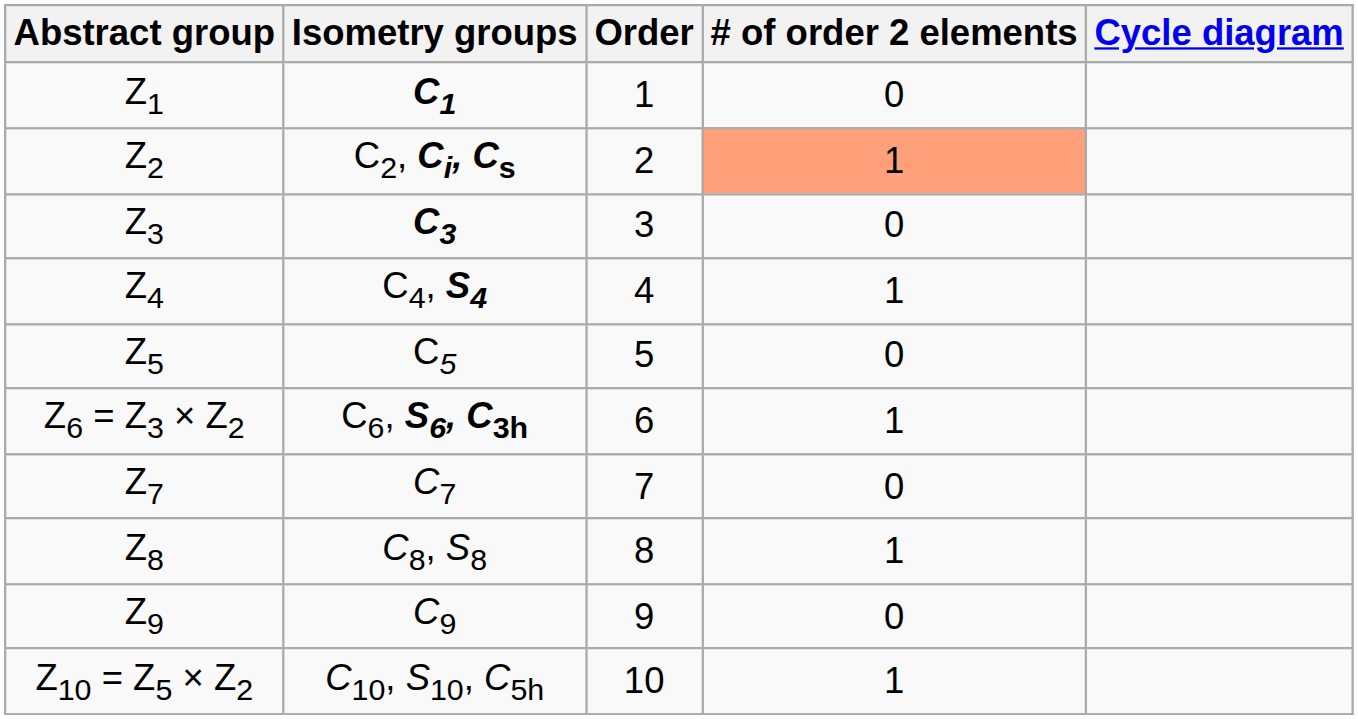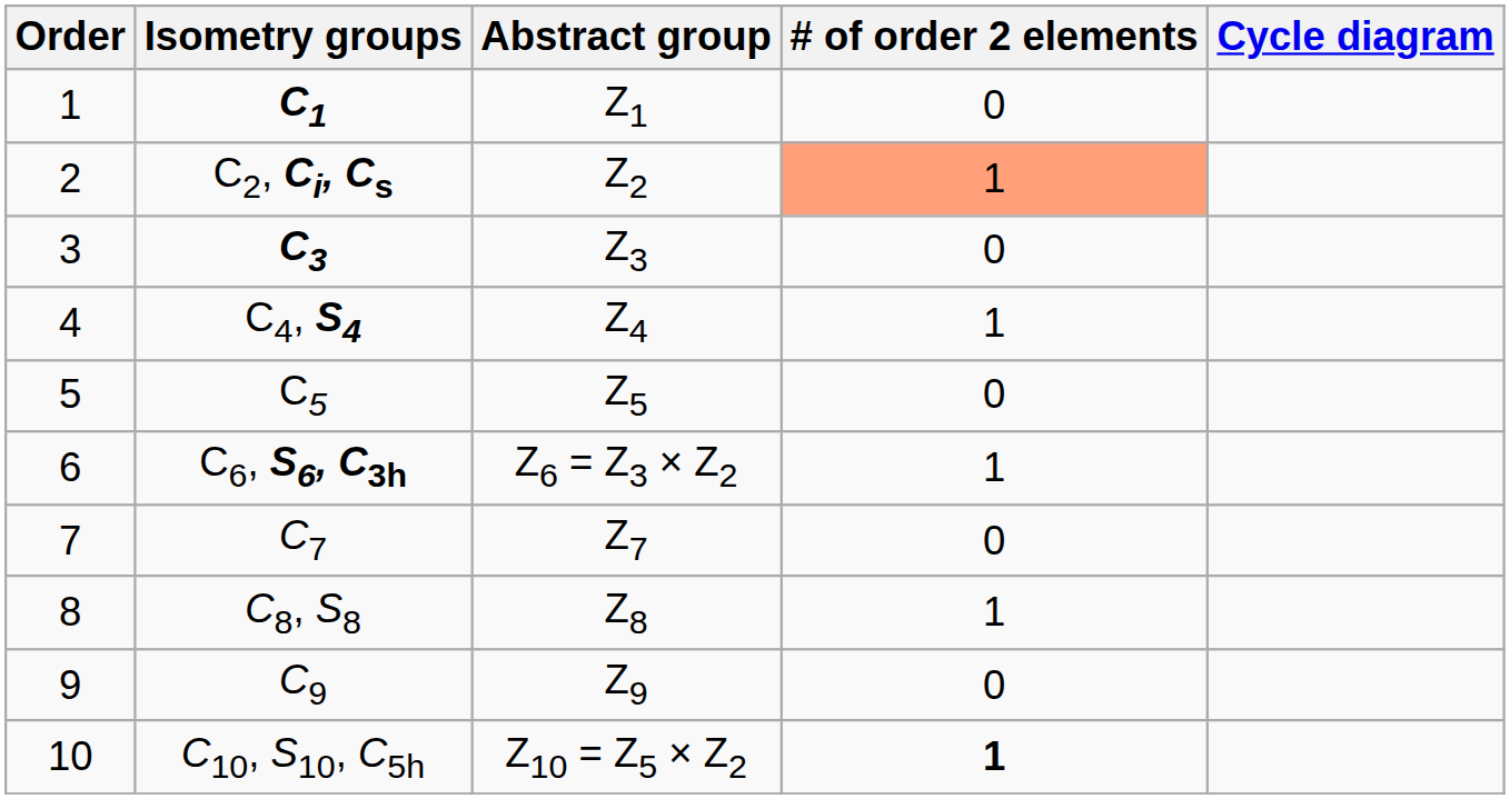 <table class=wikitable>
 <tr>
+<th>Order</th>
+<th>Isometry groups</th>
 <th>Abstract group</th>
-<th>Isometry groups</th>
-<th>Order</th>
 <th># of order 2 elements</th>
 <th><a href='#'>Cycle diagram</a></th>
 </tr>
 <tr align=center>
+<td>1</td>
+<td><strong><em>C<em><sub>1</sub><strong></td>
 <td>Z<sub>1</sub></td>
-<td><strong><em>C<em><sub>1</sub><strong></td>
-<td>1</td>
 <td>0</td>
 <td></td>
 </tr>
 <tr align=center>
+<td>2</td>
+<td></em></strong>C</em><sub>2</sub></strong>, <strong><em>C<em><sub>i</sub><strong>, </em></strong>C</em><sub>s</sub></strong></td>
 <td>Z<sub>2</sub></td>
-<td></em></strong>C</em><sub>2</sub></strong>, <strong><em>C<em><sub>i</sub><strong>, </em></strong>C</em><sub>s</sub></strong></td>
-<td>2</td>
 <td style="background: lightsalmon;">1</td>
 <td></td>
 </tr>
 <tr align=center>
+<td>3</td>
+<td><strong><em>C<em><sub>3</sub><strong></td>
 <td>Z<sub>3</sub></td>
-<td><strong><em>C<em><sub>3</sub><strong></td>
-<td>3</td>
 <td>0</td>
 <td></td>
 </tr>
 <tr align=center>
+<td>4</td>
+<td></em></strong>C</em><sub>4</sub></strong>, <strong><em>S<em><sub>4</sub><strong></td>
 <td>Z<sub>4</sub></td>
-<td></em></strong>C</em><sub>4</sub></strong>, <strong><em>S<em><sub>4</sub><strong></td>
-<td>4</td>
 <td>1</td>
 <td></td>
 </tr>
 <tr align=center>
+<td>5</td>
+<td></em>C<em><sub>5</sub></td>
 <td>Z<sub>5</sub></td>
-<td></em>C<em><sub>5</sub></td>
-<td>5</td>
 <td>0</td>
 <td></td>
 </tr>
 <tr align=center>
+<td>6</td>
+<td></em></strong>C</em><sub>6</sub></strong>, <strong><em>S<em><sub>6</sub><strong>, </em></strong>C</em><sub>3h</sub></strong></td>
 <td>Z<sub>6</sub> = Z<sub>3</sub> × Z<sub>2</sub></td>
-<td></em></strong>C</em><sub>6</sub></strong>, <strong><em>S<em><sub>6</sub><strong>, </em></strong>C</em><sub>3h</sub></strong></td>
-<td>6</td>
 <td>1</td>
 <td></td>
 </tr>
 <tr align=center>
+<td>7</td>
+<td><em>C</em><sub>7</sub></td>
 <td>Z<sub>7</sub></td>
-<td><em>C</em><sub>7</sub></td>
-<td>7</td>
 <td>0</td>
 <td></td>
 </tr>
 <tr align=center>
+<td>8</td>
+<td><em>C</em><sub>8</sub>, <em>S</em><sub>8</sub></td>
 <td>Z<sub>8</sub></td>
-<td><em>C</em><sub>8</sub>, <em>S</em><sub>8</sub></td>
-<td>8</td>
 <td>1</td>
 <td></td>
 </tr>
 <tr align=center>
+<td>9</td>
+<td><em>C</em><sub>9</sub></td>
 <td>Z<sub>9</sub></td>
-<td><em>C</em><sub>9</sub></td>
-<td>9</td>
 <td>0</td>
 <td></td>
 </tr>
 <tr align=center>
+<td>10</td>
+<td><em>C</em><sub>10</sub>, <em>S</em><sub>10</sub>, <em>C</em><sub>5h</sub></td>
 <td>Z<sub>10</sub> = Z<sub>5</sub> × Z<sub>2</sub></td>
-<td><em>C</em><sub>10</sub>, <em>S</em><sub>10</sub>, <em>C</em><sub>5h</sub></td>
-<td>10</td>
-<td>1</td>
+<td><strong>1</strong></td>
 <td></td>
 </tr>
 </table>
